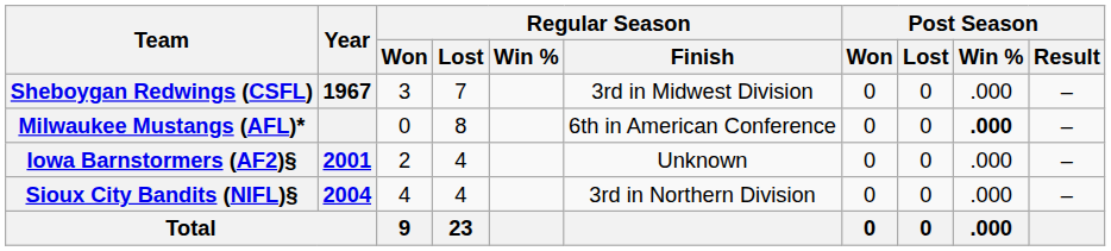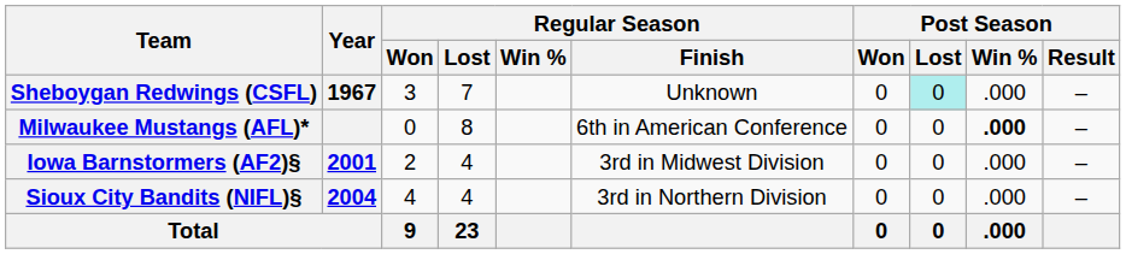 <table class="wikitable" style="font-size: 95%; text-align:center;">
 <tr>
 <th rowspan="2">Team</th>
 <th rowspan="2">Year</th>
 <th colspan="4">Regular Season</th>
 <th colspan="4">Post Season</th>
 </tr>
 <tr>
 <th>Won</th>
 <th>Lost</th>
 <th>Win %</th>
 <th>Finish</th>
 <th>Won</th>
 <th>Lost</th>
 <th>Win %</th>
 <th>Result</th>
 </tr>
 <tr>
 <th><a href='#'>Sheboygan Redwings</a> (<a href='#'>CSFL</a>)</th>
 <th>1967</th>
 <td>3</td>
 <td>7</td>
 <td></td>
-<td>3rd in Midwest Division</td>
+<td>Unknown</td>
 <td>0</td>
-<td>0</td>
+<td style="background: paleturquoise;">0</td>
 <td>.000</td>
 <td>–</td>
 </tr>
 <tr>
 <th><a href='#'>Milwaukee Mustangs</a> (<a href='#'>AFL</a>)*</th>
 <th></th>
 <td>0</td>
 <td>8</td>
 <td></td>
 <td>6th in American Conference</td>
 <td>0</td>
 <td>0</td>
 <td><strong>.000</strong></td>
 <td>–</td>
 </tr>
 <tr>
 <th><a href='#'>Iowa Barnstormers</a> (<a href='#'>AF2</a>)§</th>
 <th><a href='#'>2001</a></th>
 <td>2</td>
 <td>4</td>
 <td></td>
-<td>Unknown</td>
+<td>3rd in Midwest Division</td>
 <td>0</td>
 <td>0</td>
 <td>.000</td>
 <td>–</td>
 </tr>
 <tr>
 <th><a href='#'>Sioux City Bandits</a> (<a href='#'>NIFL</a>)§</th>
 <th><a href='#'>2004</a></th>
 <td>4</td>
 <td>4</td>
 <td></td>
 <td>3rd in Northern Division</td>
 <td>0</td>
 <td>0</td>
 <td>.000</td>
 <td>–</td>
 </tr>
 <tr>
 <th colspan="2">Total</th>
 <th>9</th>
 <th>23</th>
 <th></th>
 <th></th>
 <th>0</th>
 <th>0</th>
 <th>.000</th>
 <th></th>
 </tr>
 </table>
